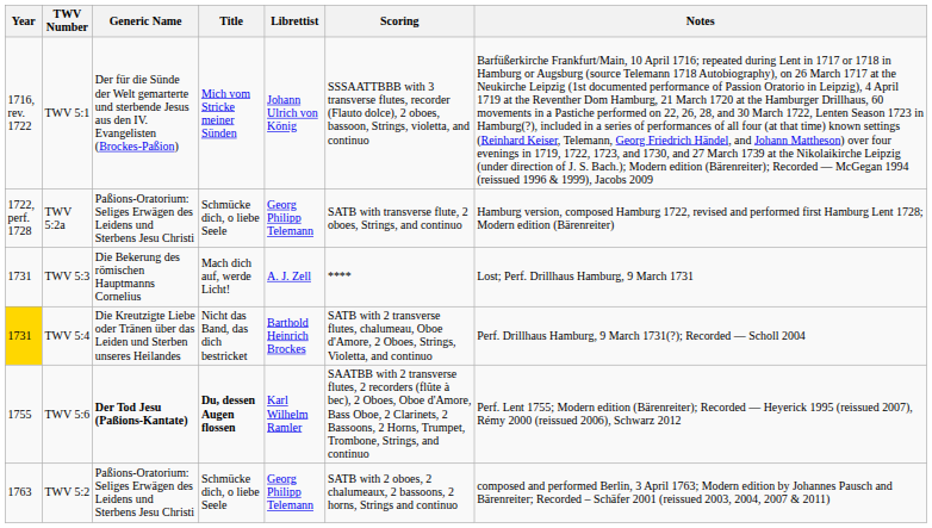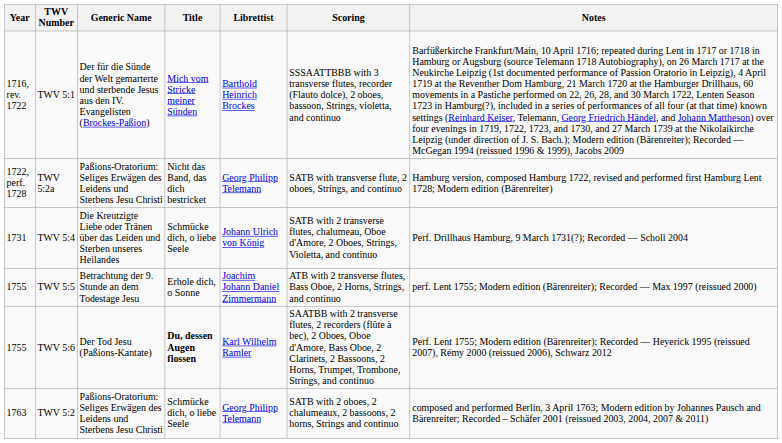 <table class="wikitable">
 <tr>
 <th>Year</th>
 <th>TWV Number</th>
 <th>Generic Name</th>
 <th>Title</th>
 <th>Librettist</th>
 <th>Scoring</th>
 <th>Notes</th>
 </tr>
 <tr>
 <td>1716, rev. 1722</td>
 <td>TWV 5:1</td>
 <td>Der für die Sünde der Welt gemarterte und sterbende Jesus aus den IV. Evangelisten (<a href='#'>Brockes-Paßion</a>)</td>
 <td><a href='#'>Mich vom Stricke meiner Sünden</a></td>
-<td><a href='#'>Johann Ulrich von König</a></td>
+<td><a href='#'>Barthold Heinrich Brockes</a></td>
 <td>SSSAATTBBB with 3 transverse flutes, recorder (Flauto dolce), 2 oboes, bassoon, Strings, violetta, and continuo</td>
 <td><br>Barfüßerkirche Frankfurt/Main, 10 April 1716; repeated during Lent in 1717 or 1718 in Hamburg or Augsburg (source Telemann 1718 Autobiography), on 26 March 1717 at the Neukirche Leipzig (1st documented performance of Passion Oratorio in Leipzig), 4 April 1719 at the Reventher Dom Hamburg, 21 March 1720 at the Hamburger Drillhaus, 60 movements in a Pastiche performed on 22, 26, 28, and 30 March 1722, Lenten Season 1723 in Hamburg(?),  included in a series of performances of all four (at that time) known settings (<a href='#'>Reinhard Keiser</a>, Telemann, <a href='#'>Georg Friedrich Händel</a>, and <a href='#'>Johann Mattheson</a>) over four evenings in 1719, 1722, 1723, and 1730, and 27 March 1739 at the Nikolaikirche Leipzig (under direction of J. S. Bach.); Modern edition (Bärenreiter); Recorded — McGegan 1994 (reissued 1996 & 1999), Jacobs 2009</td>
 </tr>
 <tr>
 <td>1722, perf. 1728</td>
 <td>TWV 5:2a</td>
 <td>Paßions-Oratorium: Seliges Erwägen des Leidens und Sterbens Jesu Christi</td>
-<td>Schmücke dich, o liebe Seele</td>
+<td>Nicht das Band, das dich bestricket</td>
 <td><a href='#'>Georg Philipp Telemann</a></td>
 <td>SATB with transverse flute, 2 oboes, Strings, and continuo</td>
 <td>Hamburg version, composed Hamburg 1722, revised and performed first Hamburg Lent 1728; Modern edition (Bärenreiter)</td>
 </tr>
 <tr>
 <td>1731</td>
-<td>TWV 5:3</td>
-<td>Die Bekerung des römischen Hauptmanns Cornelius</td>
-<td>Mach dich auf, werde Licht!</td>
-<td><a href='#'>A. J. Zell</a></td>
-<td>****</td>
-<td>Lost; Perf. Drillhaus Hamburg, 9 March 1731</td>
-</tr>
-<tr>
-<td style="background: gold;">1731</td>
 <td>TWV 5:4</td>
 <td>Die Kreutzigte Liebe oder Tränen über das Leiden und Sterben unseres Heilandes</td>
-<td>Nicht das Band, das dich bestricket</td>
-<td><a href='#'>Barthold Heinrich Brockes</a></td>
+<td>Schmücke dich, o liebe Seele</td>
+<td><a href='#'>Johann Ulrich von König</a></td>
 <td>SATB with 2 transverse flutes, chalumeau, Oboe d'Amore, 2 Oboes, Strings, Violetta, and continuo</td>
 <td>Perf. Drillhaus Hamburg, 9 March 1731(?); Recorded — Scholl 2004</td>
 </tr>
 <tr>
 <td>1755</td>
+<td>TWV 5:5</td>
+<td>Betrachtung der 9. Stunde an dem Todestage Jesu</td>
+<td>Erhole dich, o Sonne</td>
+<td><a href='#'>Joachim Johann Daniel Zimmermann</a></td>
+<td>ATB with 2 transverse flutes, Bass Oboe, 2 Horns, Strings, and continuo</td>
+<td>perf. Lent 1755; Modern edition (Bärenreiter); Recorded — Max 1997 (reissued 2000)</td>
+</tr>
+<tr>
+<td>1755</td>
 <td>TWV 5:6</td>
-<td><strong>Der Tod Jesu (Paßions-Kantate)</strong></td>
+<td>Der Tod Jesu (Paßions-Kantate)</td>
 <td><strong>Du, dessen Augen flossen</strong></td>
 <td><a href='#'>Karl Wilhelm Ramler</a></td>
 <td>SAATBB with 2 transverse flutes, 2 recorders (flûte à bec), 2 Oboes, Oboe d'Amore, Bass Oboe, 2 Clarinets, 2 Bassoons, 2 Horns, Trumpet, Trombone, Strings, and continuo</td>
 <td>Perf. Lent 1755; Modern edition (Bärenreiter); Recorded — Heyerick 1995 (reissued 2007), Rémy 2000 (reissued 2006), Schwarz 2012</td>
 </tr>
 <tr>
 <td>1763</td>
 <td>TWV 5:2</td>
 <td>Paßions-Oratorium: Seliges Erwägen des Leidens und Sterbens Jesu Christi</td>
 <td>Schmücke dich, o liebe Seele</td>
 <td><a href='#'>Georg Philipp Telemann</a></td>
 <td>SATB with 2 oboes, 2 chalumeaux, 2 bassoons, 2 horns, Strings and continuo</td>
 <td>composed and performed Berlin, 3 April 1763; Modern edition by Johannes Pausch and Bärenreiter; Recorded – Schäfer 2001 (reissued 2003, 2004, 2007 & 2011) </td>
 </tr>
 </table>
